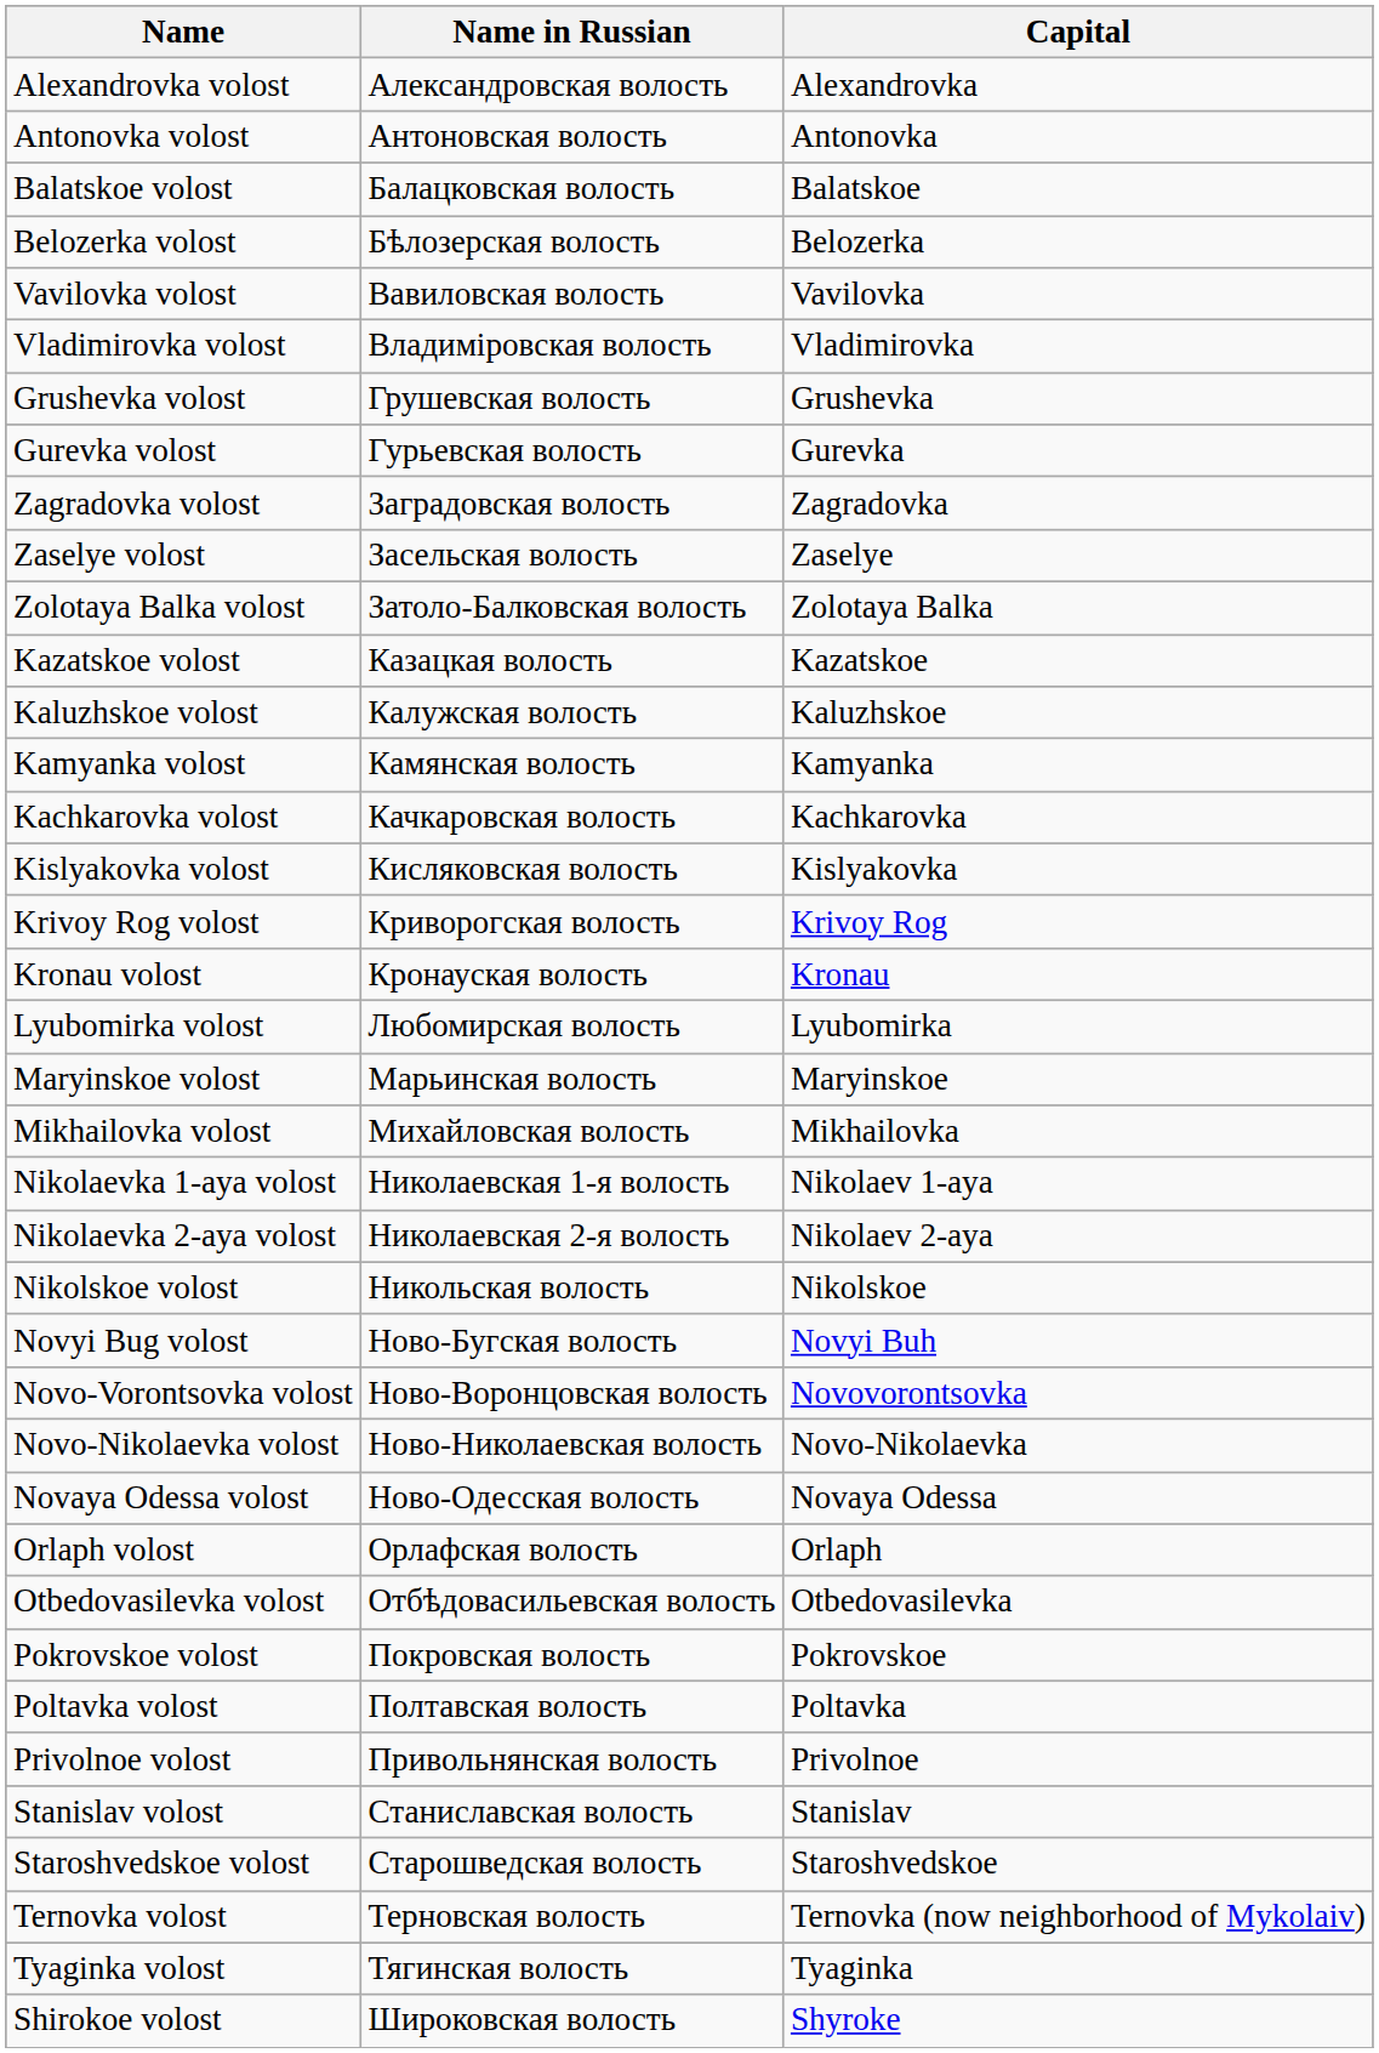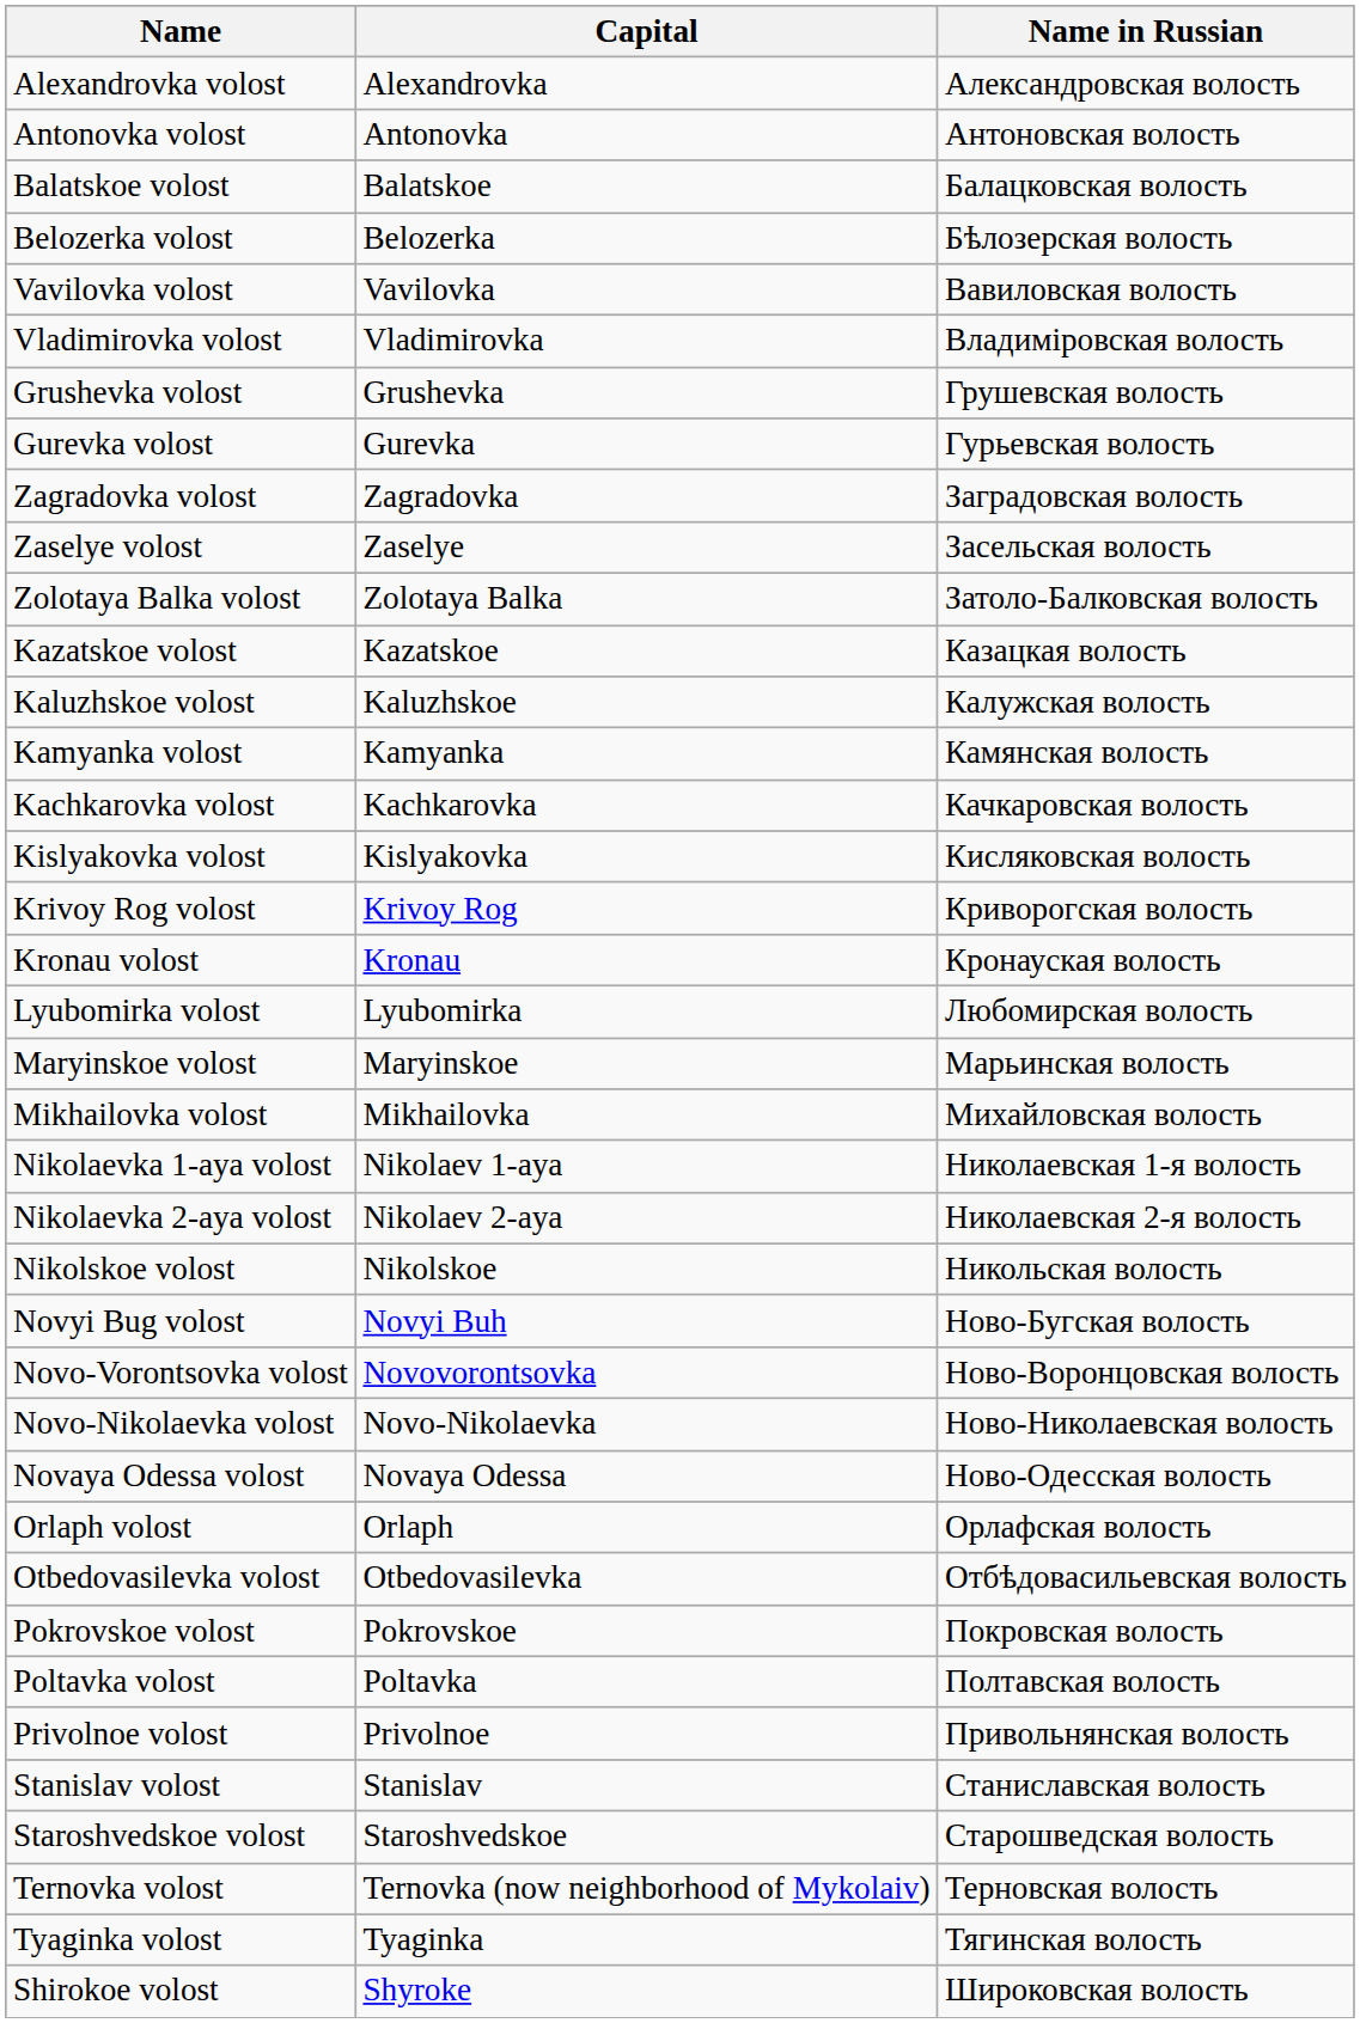 <table class="wikitable sortable">
 <tr>
 <th>Name</th>
+<th>Capital</th>
 <th>Name in Russian</th>
-<th>Capital</th>
 </tr>
 <tr>
 <td>Alexandrovka volost</td>
+<td>Alexandrovka</td>
 <td>Александровская волость</td>
-<td>Alexandrovka</td>
 </tr>
 <tr>
 <td>Antonovka volost</td>
+<td>Antonovka</td>
 <td>Антоновская волость</td>
-<td>Antonovka</td>
 </tr>
 <tr>
 <td>Balatskoe volost</td>
+<td>Balatskoe</td>
 <td>Балацковская волость</td>
-<td>Balatskoe</td>
 </tr>
 <tr>
 <td>Belozerka volost</td>
+<td>Belozerka</td>
 <td>Бѣлозерская волость</td>
-<td>Belozerka</td>
 </tr>
 <tr>
 <td>Vavilovka volost</td>
+<td>Vavilovka</td>
 <td>Вавиловская волость</td>
-<td>Vavilovka</td>
 </tr>
 <tr>
 <td>Vladimirovka volost</td>
+<td>Vladimirovka</td>
 <td>Владиміровская волость</td>
-<td>Vladimirovka</td>
 </tr>
 <tr>
 <td>Grushevka volost</td>
+<td>Grushevka</td>
 <td>Грушевская волость</td>
-<td>Grushevka</td>
 </tr>
 <tr>
 <td>Gurevka volost</td>
+<td>Gurevka</td>
 <td>Гурьевская волость</td>
-<td>Gurevka</td>
 </tr>
 <tr>
 <td>Zagradovka volost</td>
+<td>Zagradovka</td>
 <td>Заградовская волость</td>
-<td>Zagradovka</td>
 </tr>
 <tr>
 <td>Zaselye volost</td>
+<td>Zaselye</td>
 <td>Засельская волость</td>
-<td>Zaselye</td>
 </tr>
 <tr>
 <td>Zolotaya Balka volost</td>
+<td>Zolotaya Balka</td>
 <td>Затоло-Балковская волость</td>
-<td>Zolotaya Balka</td>
 </tr>
 <tr>
 <td>Kazatskoe volost</td>
+<td>Kazatskoe</td>
 <td>Казацкая волость</td>
-<td>Kazatskoe</td>
 </tr>
 <tr>
 <td>Kaluzhskoe volost</td>
+<td>Kaluzhskoe</td>
 <td>Калужская волость</td>
-<td>Kaluzhskoe</td>
 </tr>
 <tr>
 <td>Kamyanka volost</td>
+<td>Kamyanka</td>
 <td>Камянская волость</td>
-<td>Kamyanka</td>
 </tr>
 <tr>
 <td>Kachkarovka volost</td>
+<td>Kachkarovka</td>
 <td>Качкаровская волость</td>
-<td>Kachkarovka</td>
 </tr>
 <tr>
 <td>Kislyakovka volost</td>
+<td>Kislyakovka</td>
 <td>Кисляковская волость</td>
-<td>Kislyakovka</td>
 </tr>
 <tr>
 <td>Krivoy Rog volost</td>
+<td><a href='#'>Krivoy Rog</a></td>
 <td>Криворогская волость</td>
-<td><a href='#'>Krivoy Rog</a></td>
 </tr>
 <tr>
 <td>Kronau volost</td>
+<td><a href='#'>Kronau</a></td>
 <td>Кронауская волость</td>
-<td><a href='#'>Kronau</a></td>
 </tr>
 <tr>
 <td>Lyubomirka volost</td>
+<td>Lyubomirka</td>
 <td>Любомирская волость</td>
-<td>Lyubomirka</td>
 </tr>
 <tr>
 <td>Maryinskoe volost</td>
+<td>Maryinskoe</td>
 <td>Марьинская волость</td>
-<td>Maryinskoe</td>
 </tr>
 <tr>
 <td>Mikhailovka volost</td>
+<td>Mikhailovka</td>
 <td>Михайловская волость</td>
-<td>Mikhailovka</td>
 </tr>
 <tr>
 <td>Nikolaevka 1-aya volost</td>
+<td>Nikolaev 1-aya</td>
 <td>Николаевская 1-я волость</td>
-<td>Nikolaev 1-aya</td>
 </tr>
 <tr>
 <td>Nikolaevka 2-aya volost</td>
+<td>Nikolaev 2-aya</td>
 <td>Николаевская 2-я волость</td>
-<td>Nikolaev 2-aya</td>
 </tr>
 <tr>
 <td>Nikolskoe volost</td>
+<td>Nikolskoe</td>
 <td>Никольская волость</td>
-<td>Nikolskoe</td>
 </tr>
 <tr>
 <td>Novyi Bug volost</td>
+<td><a href='#'>Novyi Buh</a></td>
 <td>Ново-Бугская волость</td>
-<td><a href='#'>Novyi Buh</a></td>
 </tr>
 <tr>
 <td>Novo-Vorontsovka volost</td>
+<td><a href='#'>Novovorontsovka</a></td>
 <td>Ново-Воронцовская волость</td>
-<td><a href='#'>Novovorontsovka</a></td>
 </tr>
 <tr>
 <td>Novo-Nikolaevka volost</td>
+<td>Novo-Nikolaevka</td>
 <td>Ново-Николаевская волость</td>
-<td>Novo-Nikolaevka</td>
 </tr>
 <tr>
 <td>Novaya Odessa volost</td>
+<td>Novaya Odessa</td>
 <td>Ново-Одесская волость</td>
-<td>Novaya Odessa</td>
 </tr>
 <tr>
 <td>Orlaph volost</td>
+<td>Orlaph</td>
 <td>Орлафская волость</td>
-<td>Orlaph</td>
 </tr>
 <tr>
 <td>Otbedovasilevka volost</td>
+<td>Otbedovasilevka</td>
 <td>Отбѣдовасильевская волость</td>
-<td>Otbedovasilevka</td>
 </tr>
 <tr>
 <td>Pokrovskoe volost</td>
+<td>Pokrovskoe</td>
 <td>Покровская волость</td>
-<td>Pokrovskoe</td>
 </tr>
 <tr>
 <td>Poltavka volost</td>
+<td>Poltavka</td>
 <td>Полтавская волость</td>
-<td>Poltavka</td>
 </tr>
 <tr>
 <td>Privolnoe volost</td>
+<td>Privolnoe</td>
 <td>Привольнянская волость</td>
-<td>Privolnoe</td>
 </tr>
 <tr>
 <td>Stanislav volost</td>
+<td>Stanislav</td>
 <td>Станиславская волость</td>
-<td>Stanislav</td>
 </tr>
 <tr>
 <td>Staroshvedskoe volost</td>
+<td>Staroshvedskoe</td>
 <td>Старошведская волость</td>
-<td>Staroshvedskoe</td>
 </tr>
 <tr>
 <td>Ternovka volost</td>
+<td>Ternovka (now neighborhood of <a href='#'>Mykolaiv</a>)</td>
 <td>Терновская волость</td>
-<td>Ternovka (now neighborhood of <a href='#'>Mykolaiv</a>)</td>
 </tr>
 <tr>
 <td>Tyaginka volost</td>
+<td>Tyaginka</td>
 <td>Тягинская волость</td>
-<td>Tyaginka</td>
 </tr>
 <tr>
 <td>Shirokoe volost</td>
+<td><a href='#'>Shyroke</a></td>
 <td>Широковская волость</td>
-<td><a href='#'>Shyroke</a></td>
 </tr>
 </table>
